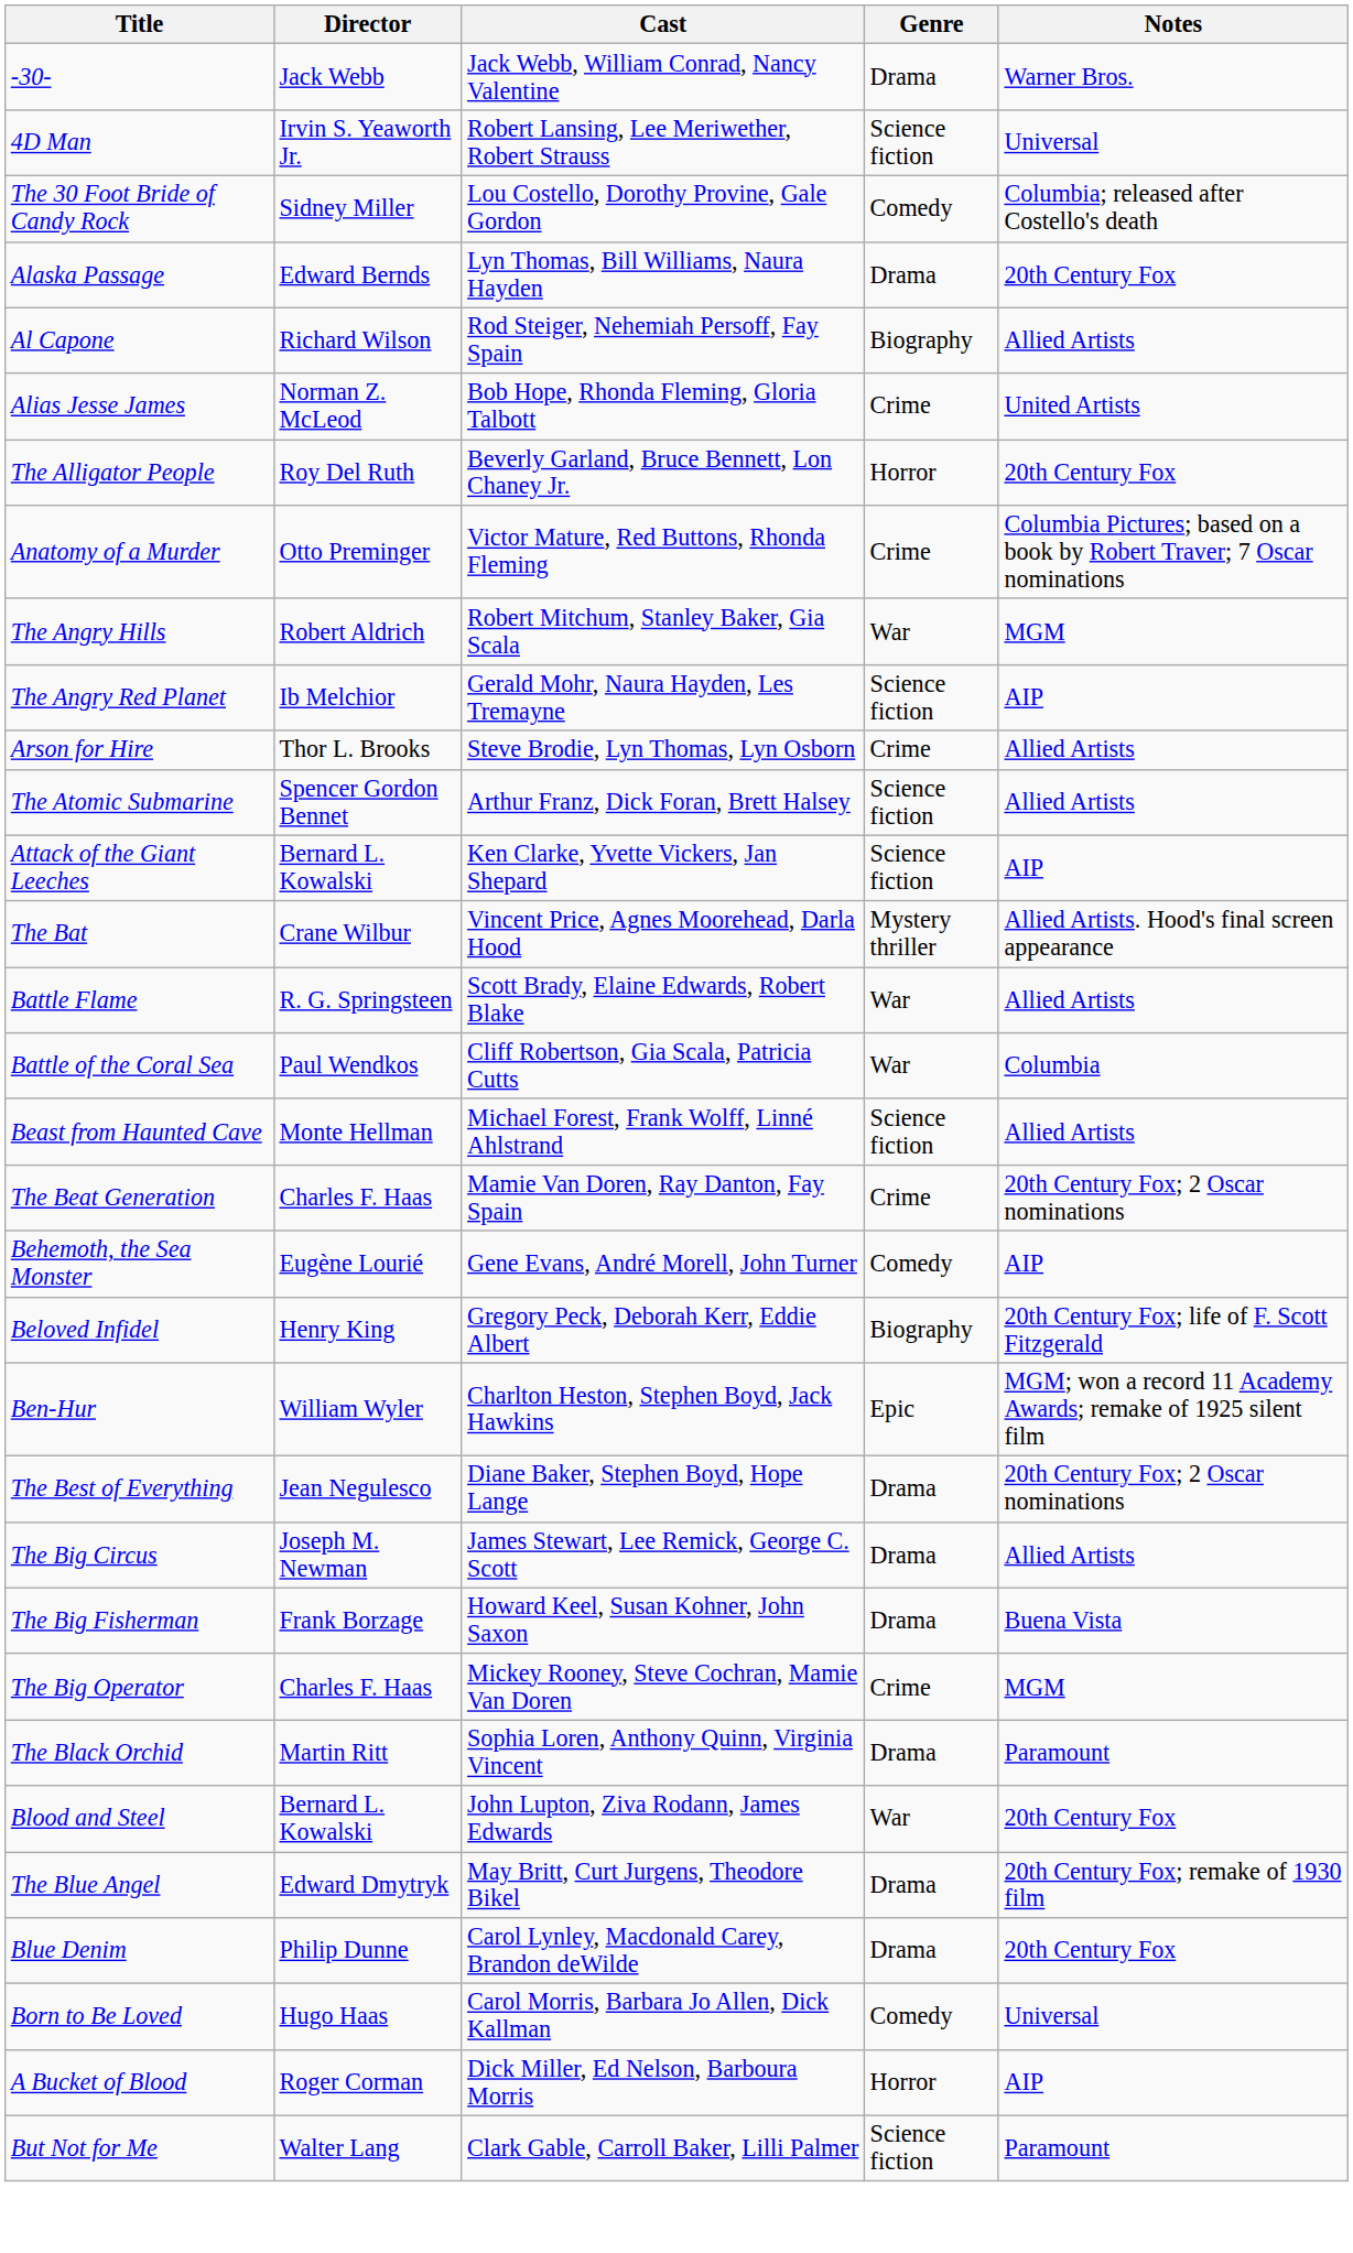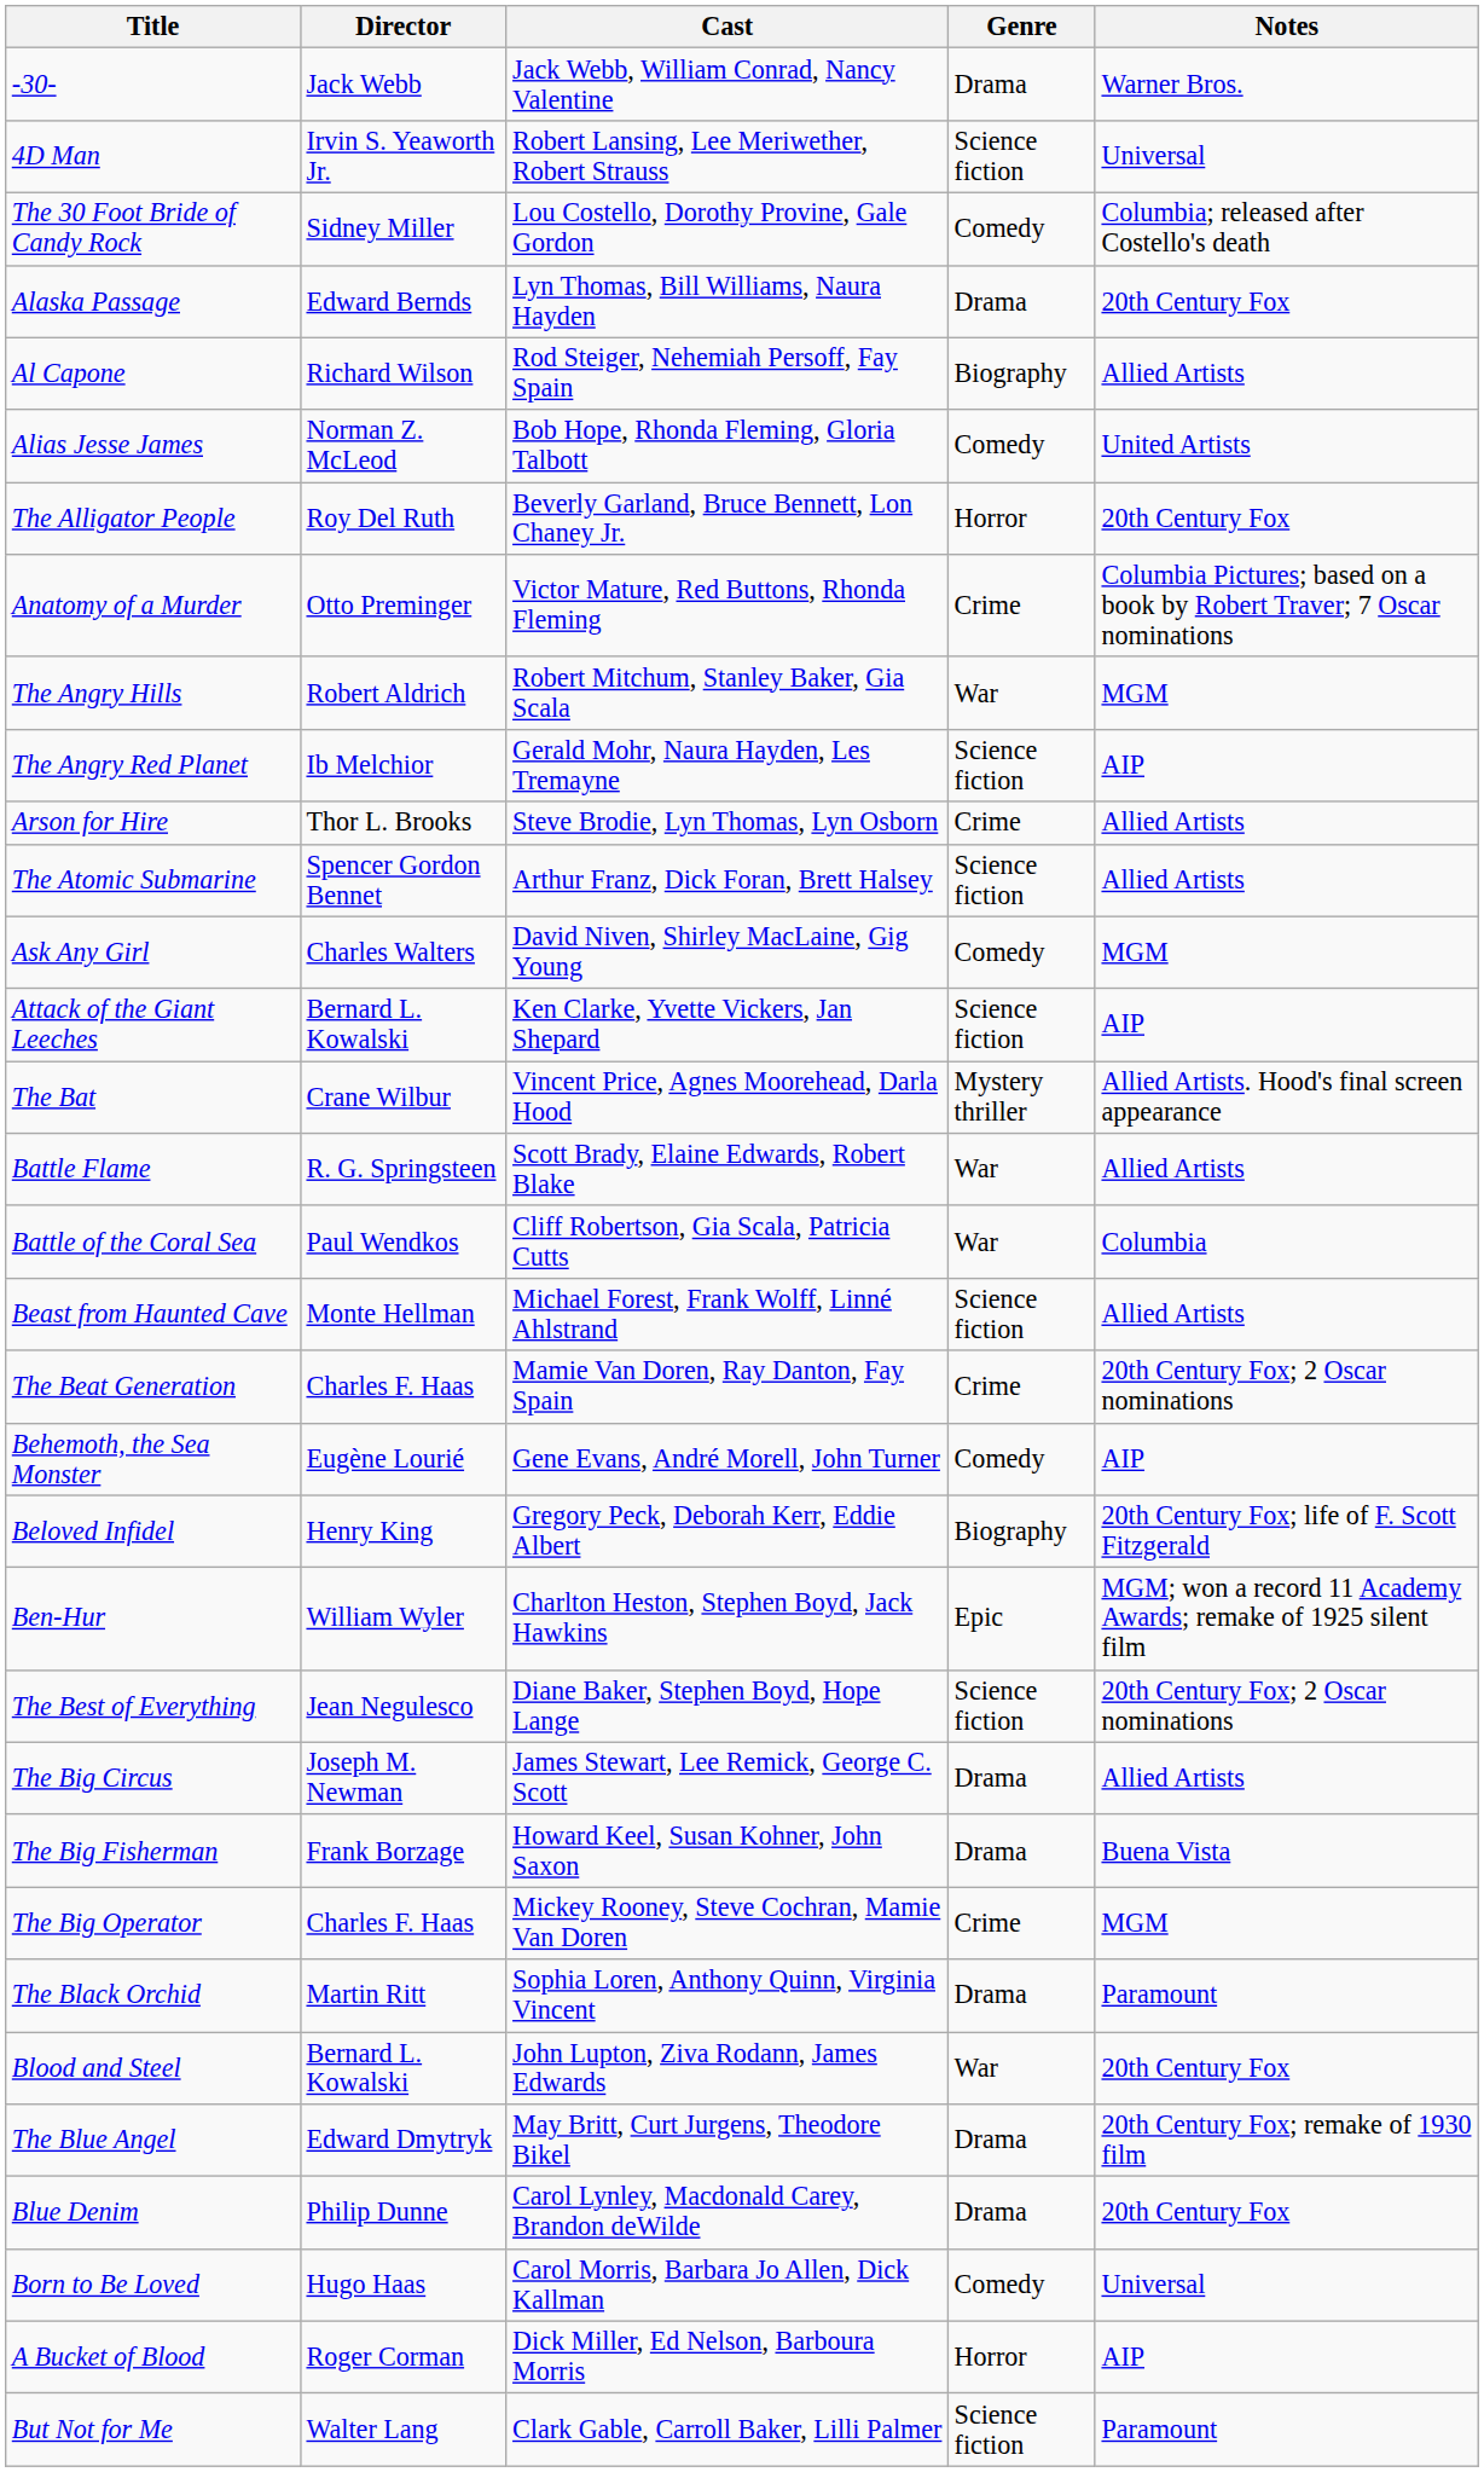 <table class="wikitable" style="width:100%;">
 <tr>
 <th width=20%>Title</th>
 <th width=14%>Director</th>
 <th width=30%>Cast</th>
 <th width=10%>Genre</th>
 <th width=26%>Notes</th>
 </tr>
 <tr>
 <td><em><a href='#'>-30-</a></em></td>
 <td><a href='#'>Jack Webb</a></td>
 <td><a href='#'>Jack Webb</a>, <a href='#'>William Conrad</a>, <a href='#'>Nancy Valentine</a></td>
 <td>Drama</td>
 <td><a href='#'>Warner Bros.</a></td>
 </tr>
 <tr>
 <td><em><a href='#'>4D Man</a></em></td>
 <td><a href='#'>Irvin S. Yeaworth Jr.</a></td>
 <td><a href='#'>Robert Lansing</a>, <a href='#'>Lee Meriwether</a>, <a href='#'>Robert Strauss</a></td>
 <td>Science fiction</td>
 <td><a href='#'>Universal</a></td>
 </tr>
 <tr>
 <td><em><a href='#'>The 30 Foot Bride of Candy Rock</a></em></td>
 <td><a href='#'>Sidney Miller</a></td>
 <td><a href='#'>Lou Costello</a>, <a href='#'>Dorothy Provine</a>, <a href='#'>Gale Gordon</a></td>
 <td>Comedy</td>
 <td><a href='#'>Columbia</a>; released after Costello's death</td>
 </tr>
 <tr>
 <td><em><a href='#'>Alaska Passage</a></em></td>
 <td><a href='#'>Edward Bernds</a></td>
 <td><a href='#'>Lyn Thomas</a>, <a href='#'>Bill Williams</a>, <a href='#'>Naura Hayden</a></td>
 <td>Drama</td>
 <td><a href='#'>20th Century Fox</a></td>
 </tr>
 <tr>
 <td><em><a href='#'>Al Capone</a></em></td>
 <td><a href='#'>Richard Wilson</a></td>
 <td><a href='#'>Rod Steiger</a>, <a href='#'>Nehemiah Persoff</a>, <a href='#'>Fay Spain</a></td>
 <td>Biography</td>
 <td><a href='#'>Allied Artists</a></td>
 </tr>
 <tr>
 <td><em><a href='#'>Alias Jesse James</a></em></td>
 <td><a href='#'>Norman Z. McLeod</a></td>
 <td><a href='#'>Bob Hope</a>, <a href='#'>Rhonda Fleming</a>, <a href='#'>Gloria Talbott</a></td>
-<td>Crime</td>
+<td>Comedy</td>
 <td><a href='#'>United Artists</a></td>
 </tr>
 <tr>
 <td><em><a href='#'>The Alligator People</a></em></td>
 <td><a href='#'>Roy Del Ruth</a></td>
 <td><a href='#'>Beverly Garland</a>, <a href='#'>Bruce Bennett</a>, <a href='#'>Lon Chaney Jr.</a></td>
 <td>Horror</td>
 <td><a href='#'>20th Century Fox</a></td>
 </tr>
 <tr>
 <td><em><a href='#'>Anatomy of a Murder</a></em></td>
 <td><a href='#'>Otto Preminger</a></td>
 <td><a href='#'>Victor Mature</a>, <a href='#'>Red Buttons</a>, <a href='#'>Rhonda Fleming</a></td>
 <td>Crime</td>
 <td><a href='#'>Columbia Pictures</a>; based on a book by <a href='#'>Robert Traver</a>; 7 <a href='#'>Oscar</a> nominations</td>
 </tr>
 <tr>
 <td><em><a href='#'>The Angry Hills</a></em></td>
 <td><a href='#'>Robert Aldrich</a></td>
 <td><a href='#'>Robert Mitchum</a>, <a href='#'>Stanley Baker</a>, <a href='#'>Gia Scala</a></td>
 <td>War</td>
 <td><a href='#'>MGM</a></td>
 </tr>
 <tr>
 <td><em><a href='#'>The Angry Red Planet</a></em></td>
 <td><a href='#'>Ib Melchior</a></td>
 <td><a href='#'>Gerald Mohr</a>, <a href='#'>Naura Hayden</a>, <a href='#'>Les Tremayne</a></td>
 <td>Science fiction</td>
 <td><a href='#'>AIP</a></td>
 </tr>
 <tr>
 <td><em><a href='#'>Arson for Hire</a></em></td>
 <td>Thor L. Brooks</td>
 <td><a href='#'>Steve Brodie</a>, <a href='#'>Lyn Thomas</a>, <a href='#'>Lyn Osborn</a></td>
 <td>Crime</td>
 <td><a href='#'>Allied Artists</a></td>
 </tr>
 <tr>
 <td><em><a href='#'>The Atomic Submarine</a></em></td>
 <td><a href='#'>Spencer Gordon Bennet</a></td>
 <td><a href='#'>Arthur Franz</a>, <a href='#'>Dick Foran</a>, <a href='#'>Brett Halsey</a></td>
 <td>Science fiction</td>
 <td><a href='#'>Allied Artists</a></td>
+</tr>
+<tr>
+<td><em><a href='#'>Ask Any Girl</a></em></td>
+<td><a href='#'>Charles Walters</a></td>
+<td><a href='#'>David Niven</a>, <a href='#'>Shirley MacLaine</a>, <a href='#'>Gig Young</a></td>
+<td>Comedy</td>
+<td><a href='#'>MGM</a></td>
 </tr>
 <tr>
 <td><em><a href='#'>Attack of the Giant Leeches</a></em></td>
 <td><a href='#'>Bernard L. Kowalski</a></td>
 <td><a href='#'>Ken Clarke</a>, <a href='#'>Yvette Vickers</a>, <a href='#'>Jan Shepard</a></td>
 <td>Science fiction</td>
 <td><a href='#'>AIP</a></td>
 </tr>
 <tr>
 <td><em><a href='#'>The Bat</a></em></td>
 <td><a href='#'>Crane Wilbur</a></td>
 <td><a href='#'>Vincent Price</a>, <a href='#'>Agnes Moorehead</a>, <a href='#'>Darla Hood</a></td>
 <td>Mystery thriller</td>
 <td><a href='#'>Allied Artists</a>. Hood's final screen appearance</td>
 </tr>
 <tr>
 <td><em><a href='#'>Battle Flame</a></em></td>
 <td><a href='#'>R. G. Springsteen</a></td>
 <td><a href='#'>Scott Brady</a>, <a href='#'>Elaine Edwards</a>, <a href='#'>Robert Blake</a></td>
 <td>War</td>
 <td><a href='#'>Allied Artists</a></td>
 </tr>
 <tr>
 <td><em><a href='#'>Battle of the Coral Sea</a></em></td>
 <td><a href='#'>Paul Wendkos</a></td>
 <td><a href='#'>Cliff Robertson</a>, <a href='#'>Gia Scala</a>, <a href='#'>Patricia Cutts</a></td>
 <td>War</td>
 <td><a href='#'>Columbia</a></td>
 </tr>
 <tr>
 <td><em><a href='#'>Beast from Haunted Cave</a></em></td>
 <td><a href='#'>Monte Hellman</a></td>
 <td><a href='#'>Michael Forest</a>, <a href='#'>Frank Wolff</a>, <a href='#'>Linné Ahlstrand</a></td>
 <td>Science fiction</td>
 <td><a href='#'>Allied Artists</a></td>
 </tr>
 <tr>
 <td><em><a href='#'>The Beat Generation</a></em></td>
 <td><a href='#'>Charles F. Haas</a></td>
 <td><a href='#'>Mamie Van Doren</a>, <a href='#'>Ray Danton</a>, <a href='#'>Fay Spain</a></td>
 <td>Crime</td>
 <td><a href='#'>20th Century Fox</a>; 2 <a href='#'>Oscar</a> nominations</td>
 </tr>
 <tr>
 <td><em><a href='#'>Behemoth, the Sea Monster</a></em></td>
 <td><a href='#'>Eugène Lourié</a></td>
 <td><a href='#'>Gene Evans</a>, <a href='#'>André Morell</a>, <a href='#'>John Turner</a></td>
 <td>Comedy</td>
 <td><a href='#'>AIP</a></td>
 </tr>
 <tr>
 <td><em><a href='#'>Beloved Infidel</a></em></td>
 <td><a href='#'>Henry King</a></td>
 <td><a href='#'>Gregory Peck</a>, <a href='#'>Deborah Kerr</a>, <a href='#'>Eddie Albert</a></td>
 <td>Biography</td>
 <td><a href='#'>20th Century Fox</a>; life of <a href='#'>F. Scott Fitzgerald</a></td>
 </tr>
 <tr>
 <td><em><a href='#'>Ben-Hur</a></em></td>
 <td><a href='#'>William Wyler</a></td>
 <td><a href='#'>Charlton Heston</a>, <a href='#'>Stephen Boyd</a>, <a href='#'>Jack Hawkins</a></td>
 <td>Epic</td>
 <td><a href='#'>MGM</a>; won a record 11 <a href='#'>Academy Awards</a>; remake of 1925 silent film</td>
 </tr>
 <tr>
 <td><em><a href='#'>The Best of Everything</a></em></td>
 <td><a href='#'>Jean Negulesco</a></td>
 <td><a href='#'>Diane Baker</a>, <a href='#'>Stephen Boyd</a>, <a href='#'>Hope Lange</a></td>
-<td>Drama</td>
+<td>Science fiction</td>
 <td><a href='#'>20th Century Fox</a>; 2 <a href='#'>Oscar</a> nominations</td>
 </tr>
 <tr>
 <td><em><a href='#'>The Big Circus</a></em></td>
 <td><a href='#'>Joseph M. Newman</a></td>
 <td><a href='#'>James Stewart</a>, <a href='#'>Lee Remick</a>, <a href='#'>George C. Scott</a></td>
 <td>Drama</td>
 <td><a href='#'>Allied Artists</a></td>
 </tr>
 <tr>
 <td><em><a href='#'>The Big Fisherman</a></em></td>
 <td><a href='#'>Frank Borzage</a></td>
 <td><a href='#'>Howard Keel</a>, <a href='#'>Susan Kohner</a>, <a href='#'>John Saxon</a></td>
 <td>Drama</td>
 <td><a href='#'>Buena Vista</a></td>
 </tr>
 <tr>
 <td><em><a href='#'>The Big Operator</a></em></td>
 <td><a href='#'>Charles F. Haas</a></td>
 <td><a href='#'>Mickey Rooney</a>, <a href='#'>Steve Cochran</a>, <a href='#'>Mamie Van Doren</a></td>
 <td>Crime</td>
 <td><a href='#'>MGM</a></td>
 </tr>
 <tr>
 <td><em><a href='#'>The Black Orchid</a></em></td>
 <td><a href='#'>Martin Ritt</a></td>
 <td><a href='#'>Sophia Loren</a>, <a href='#'>Anthony Quinn</a>, <a href='#'>Virginia Vincent</a></td>
 <td>Drama</td>
 <td><a href='#'>Paramount</a></td>
 </tr>
 <tr>
 <td><em><a href='#'>Blood and Steel</a></em></td>
 <td><a href='#'>Bernard L. Kowalski</a></td>
 <td><a href='#'>John Lupton</a>, <a href='#'>Ziva Rodann</a>, <a href='#'>James Edwards</a></td>
 <td>War</td>
 <td><a href='#'>20th Century Fox</a></td>
 </tr>
 <tr>
 <td><em><a href='#'>The Blue Angel</a></em></td>
 <td><a href='#'>Edward Dmytryk</a></td>
 <td><a href='#'>May Britt</a>, <a href='#'>Curt Jurgens</a>, <a href='#'>Theodore Bikel</a></td>
 <td>Drama</td>
 <td><a href='#'>20th Century Fox</a>; remake of <a href='#'>1930 film</a></td>
 </tr>
 <tr>
 <td><em><a href='#'>Blue Denim</a></em></td>
 <td><a href='#'>Philip Dunne</a></td>
 <td><a href='#'>Carol Lynley</a>, <a href='#'>Macdonald Carey</a>, <a href='#'>Brandon deWilde</a></td>
 <td>Drama</td>
 <td><a href='#'>20th Century Fox</a></td>
 </tr>
 <tr>
 <td><em><a href='#'>Born to Be Loved</a></em></td>
 <td><a href='#'>Hugo Haas</a></td>
 <td><a href='#'>Carol Morris</a>, <a href='#'>Barbara Jo Allen</a>, <a href='#'>Dick Kallman</a></td>
 <td>Comedy</td>
 <td><a href='#'>Universal</a></td>
 </tr>
 <tr>
 <td><em><a href='#'>A Bucket of Blood</a></em></td>
 <td><a href='#'>Roger Corman</a></td>
 <td><a href='#'>Dick Miller</a>, <a href='#'>Ed Nelson</a>, <a href='#'>Barboura Morris</a></td>
 <td>Horror</td>
 <td><a href='#'>AIP</a></td>
 </tr>
 <tr>
 <td><em><a href='#'>But Not for Me</a></em></td>
 <td><a href='#'>Walter Lang</a></td>
 <td><a href='#'>Clark Gable</a>, <a href='#'>Carroll Baker</a>, <a href='#'>Lilli Palmer</a></td>
 <td>Science fiction</td>
 <td><a href='#'>Paramount</a></td>
 </tr>
 </table>
